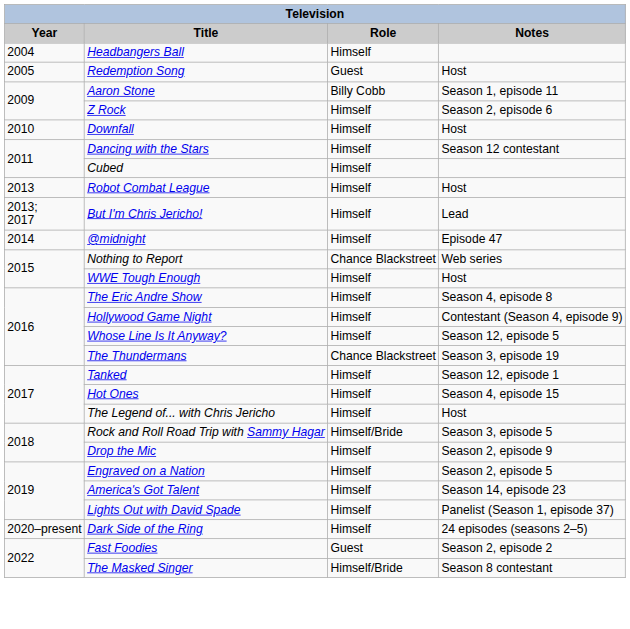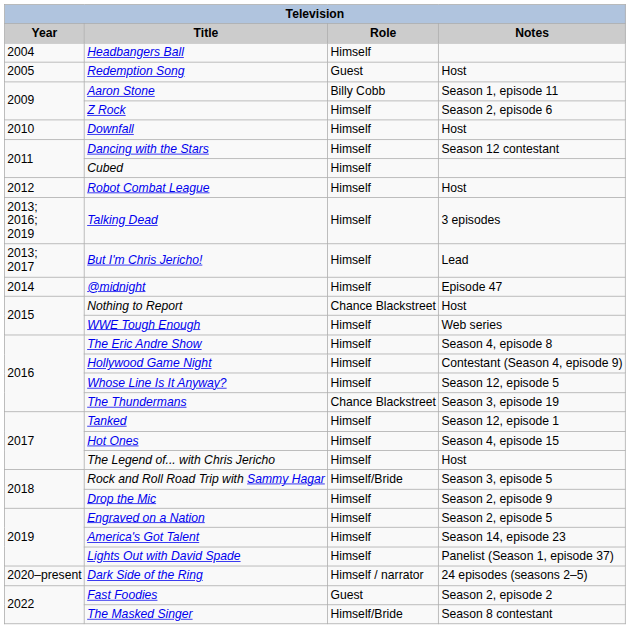 <table class="wikitable sortable">
 <tr style="text-align:center;">
 <th colspan=4 style="background:#B0C4DE;">Television</th>
 </tr>
 <tr style="text-align:center;">
 <th style="background:#ccc;">Year</th>
 <th style="background:#ccc;">Title</th>
 <th style="background:#ccc;">Role</th>
 <th style="background:#ccc;">Notes</th>
 </tr>
 <tr>
 <td>2004</td>
 <td><em><a href='#'>Headbangers Ball</a></em></td>
 <td>Himself</td>
 <td></td>
 </tr>
 <tr>
 <td>2005</td>
 <td><em><a href='#'>Redemption Song</a></em></td>
 <td>Guest</td>
 <td>Host</td>
 </tr>
 <tr>
 <td rowspan="2">2009</td>
 <td><em><a href='#'>Aaron Stone</a></em></td>
 <td>Billy Cobb</td>
 <td>Season 1, episode 11</td>
 </tr>
 <tr>
 <td><em><a href='#'>Z Rock</a></em></td>
 <td>Himself</td>
 <td>Season 2, episode 6</td>
 </tr>
 <tr>
 <td>2010</td>
 <td><em><a href='#'>Downfall</a></em></td>
 <td>Himself</td>
 <td>Host</td>
 </tr>
 <tr>
 <td rowspan="2">2011</td>
 <td><em><a href='#'>Dancing with the Stars</a></em></td>
 <td>Himself</td>
 <td>Season 12 contestant</td>
 </tr>
 <tr>
 <td><em>Cubed</em></td>
 <td>Himself</td>
 <td></td>
 </tr>
 <tr>
-<td>2013</td>
+<td>2012</td>
 <td><em><a href='#'>Robot Combat League</a></em></td>
 <td>Himself</td>
 <td>Host</td>
+</tr>
+<tr>
+<td>2013; <br> 2016; <br> 2019</td>
+<td><em><a href='#'>Talking Dead</a></em></td>
+<td>Himself</td>
+<td>3 episodes</td>
 </tr>
 <tr>
 <td>2013; <br> 2017</td>
 <td><em><a href='#'>But I'm Chris Jericho!</a></em></td>
 <td>Himself</td>
 <td>Lead</td>
 </tr>
 <tr>
 <td>2014</td>
 <td><em><a href='#'>@midnight</a></em></td>
 <td>Himself</td>
 <td>Episode 47</td>
 </tr>
 <tr>
 <td rowspan="2">2015</td>
 <td><em>Nothing to Report</em></td>
 <td>Chance Blackstreet</td>
-<td>Web series</td>
+<td>Host</td>
 </tr>
 <tr>
 <td><em><a href='#'>WWE Tough Enough</a></em></td>
 <td>Himself</td>
-<td>Host</td>
+<td>Web series</td>
 </tr>
 <tr>
 <td rowspan="4">2016</td>
 <td><em><a href='#'>The Eric Andre Show</a></em></td>
 <td>Himself</td>
 <td>Season 4, episode 8</td>
 </tr>
 <tr>
 <td><em><a href='#'>Hollywood Game Night</a></em></td>
 <td>Himself</td>
 <td>Contestant (Season 4, episode 9)</td>
 </tr>
 <tr>
 <td><em><a href='#'>Whose Line Is It Anyway?</a></em></td>
 <td>Himself</td>
 <td>Season 12, episode 5</td>
 </tr>
 <tr>
 <td><em><a href='#'>The Thundermans</a></em></td>
 <td>Chance Blackstreet</td>
 <td>Season 3, episode 19</td>
 </tr>
 <tr>
 <td rowspan="3">2017</td>
 <td><em><a href='#'>Tanked</a></em></td>
 <td>Himself</td>
 <td>Season 12, episode 1</td>
 </tr>
 <tr>
 <td><em><a href='#'>Hot Ones</a></em></td>
 <td>Himself</td>
 <td>Season 4, episode 15</td>
 </tr>
 <tr>
 <td><em>The Legend of... with Chris Jericho</em></td>
 <td>Himself</td>
 <td>Host</td>
 </tr>
 <tr>
 <td rowspan="2">2018</td>
 <td><em>Rock and Roll Road Trip with <a href='#'>Sammy Hagar</a></em></td>
 <td>Himself/Bride</td>
 <td>Season 3, episode 5</td>
 </tr>
 <tr>
 <td><em><a href='#'>Drop the Mic</a></em></td>
 <td>Himself</td>
 <td>Season 2, episode 9</td>
 </tr>
 <tr>
 <td rowspan="3">2019</td>
 <td><em><a href='#'>Engraved on a Nation</a></em></td>
 <td>Himself</td>
 <td>Season 2, episode 5</td>
 </tr>
 <tr>
 <td><em><a href='#'>America's Got Talent</a></em></td>
 <td>Himself</td>
 <td>Season 14, episode 23</td>
 </tr>
 <tr>
 <td><em><a href='#'>Lights Out with David Spade</a></em></td>
 <td>Himself</td>
 <td>Panelist (Season 1, episode 37)</td>
 </tr>
 <tr>
 <td>2020–present</td>
 <td><em><a href='#'>Dark Side of the Ring</a></em></td>
-<td>Himself</td>
+<td>Himself / narrator</td>
 <td>24 episodes (seasons 2–5)</td>
 </tr>
 <tr>
 <td rowspan="2">2022</td>
 <td><em><a href='#'>Fast Foodies</a></em></td>
 <td>Guest</td>
 <td>Season 2, episode 2</td>
 </tr>
 <tr>
 <td><em><a href='#'>The Masked Singer</a></em></td>
 <td>Himself/Bride</td>
 <td>Season 8 contestant</td>
 </tr>
 </table>
